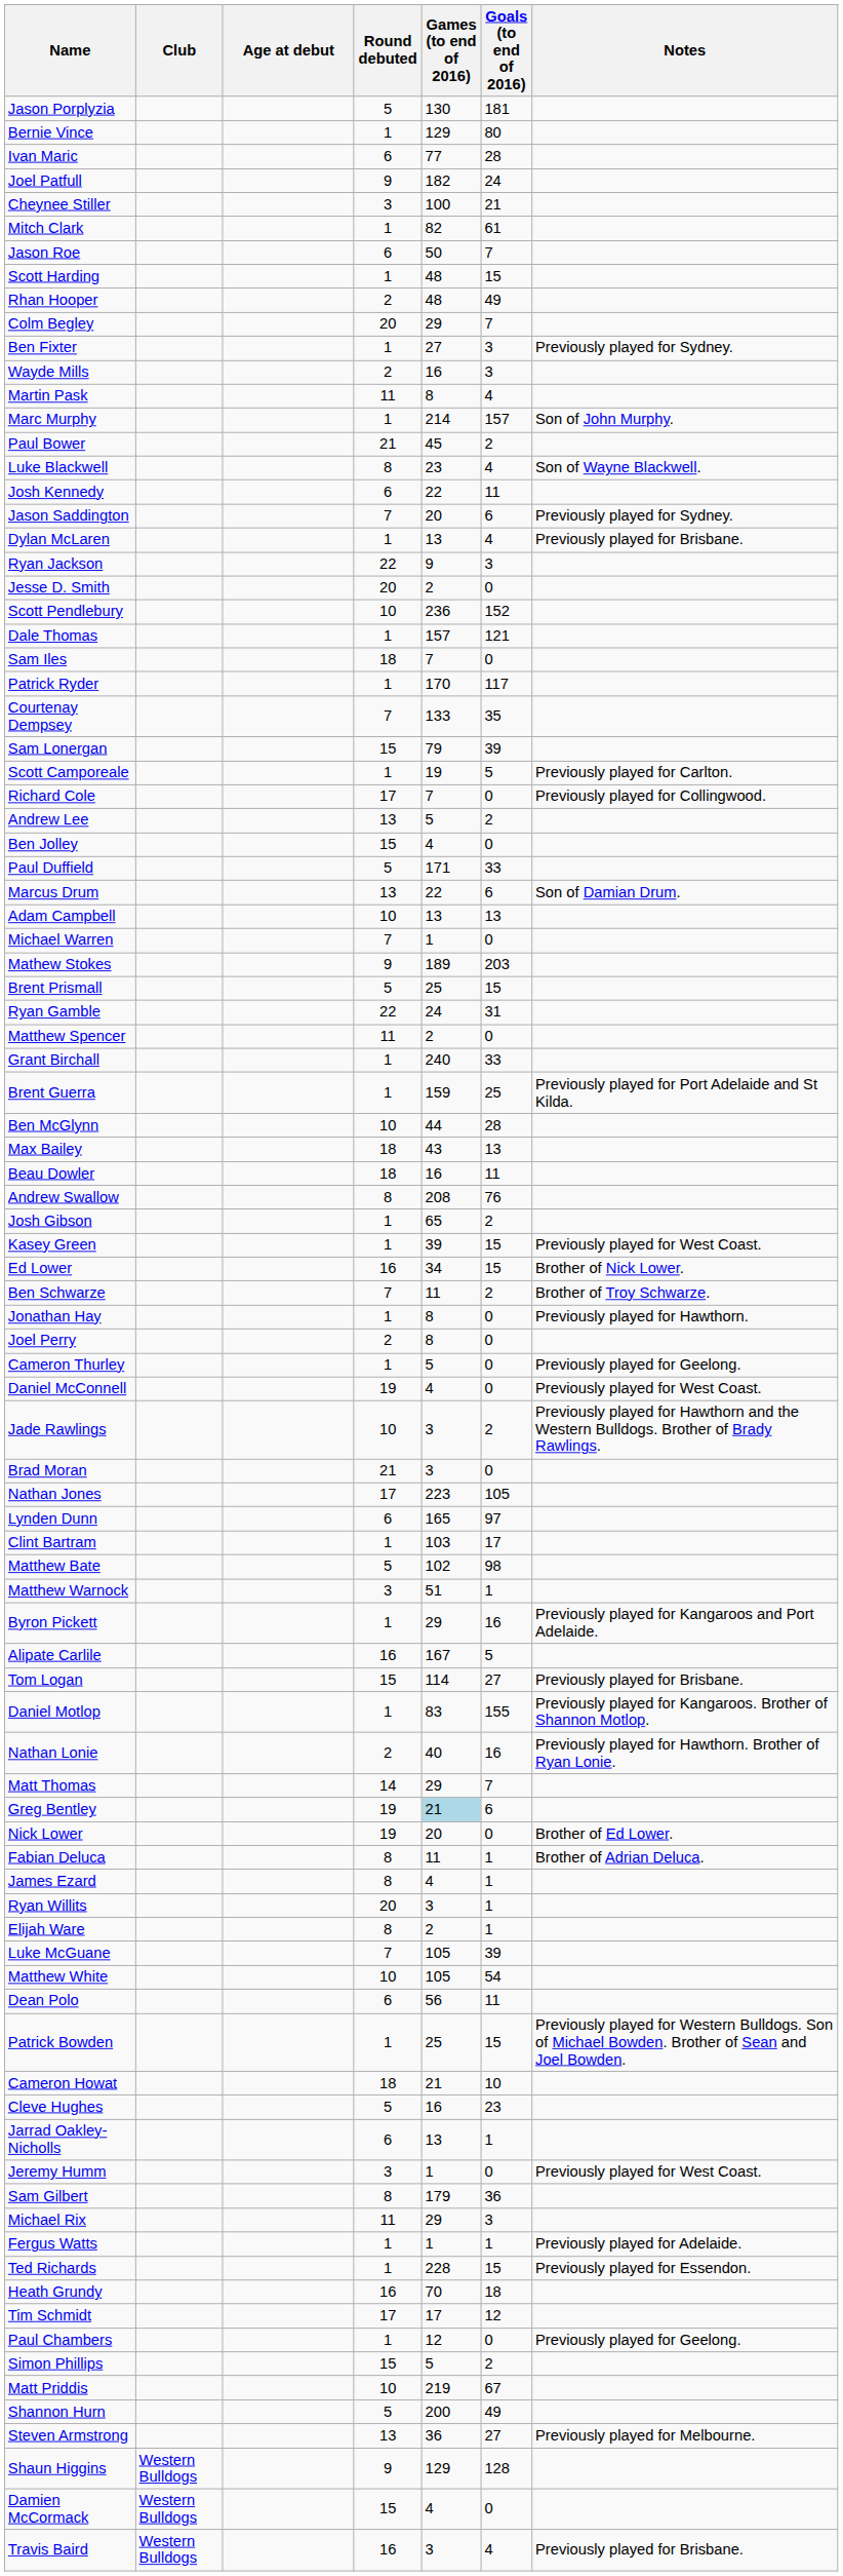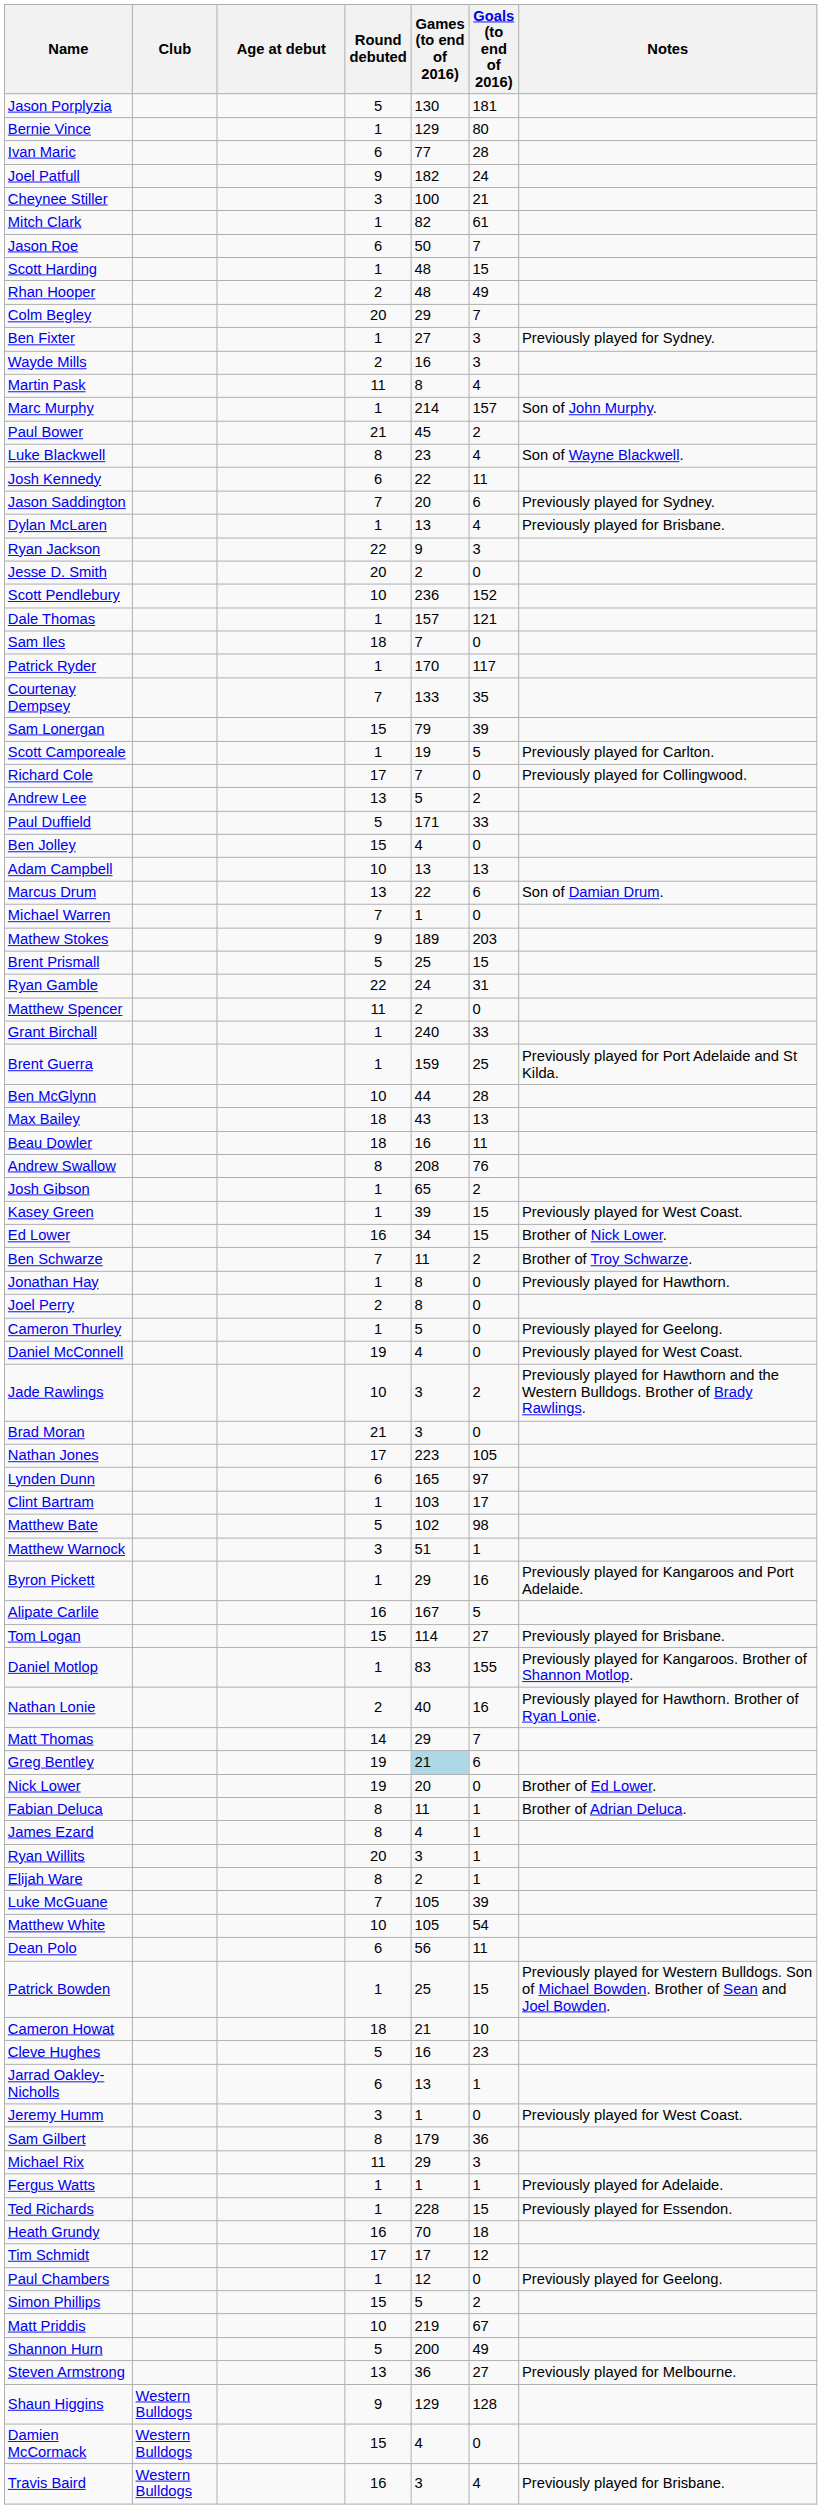 <table class="wikitable sortable" style="width:100%;">
 <tr style="background:#efefef;">
 <th style="width:15%;">Name</th>
 <th style="width:10%;">Club</th>
 <th style="width:15%;">Age at debut</th>
 <th width=5%>Round debuted</th>
 <th width=5%>Games (to end of 2016)</th>
 <th width=5%><a href='#'>Goals</a> (to end of 2016)</th>
 <th style="width:35%;">Notes</th>
 </tr>
 <tr>
 <td><a href='#'>Jason Porplyzia</a></td>
 <td></td>
 <td></td>
 <td style="text-align:center;">5</td>
 <td>130</td>
 <td>181</td>
 <td></td>
 </tr>
 <tr>
 <td><a href='#'>Bernie Vince</a></td>
 <td></td>
 <td></td>
 <td style="text-align:center;">1</td>
 <td>129</td>
 <td>80</td>
 <td></td>
 </tr>
 <tr>
 <td><a href='#'>Ivan Maric</a></td>
 <td></td>
 <td></td>
 <td style="text-align:center;">6</td>
 <td>77</td>
 <td>28</td>
 <td></td>
 </tr>
 <tr>
 <td><a href='#'>Joel Patfull</a></td>
 <td></td>
 <td></td>
 <td style="text-align:center;">9</td>
 <td>182</td>
 <td>24</td>
 <td></td>
 </tr>
 <tr>
 <td><a href='#'>Cheynee Stiller</a></td>
 <td></td>
 <td></td>
 <td style="text-align:center;">3</td>
 <td>100</td>
 <td>21</td>
 <td></td>
 </tr>
 <tr>
 <td><a href='#'>Mitch Clark</a></td>
 <td></td>
 <td></td>
 <td style="text-align:center;">1</td>
 <td>82</td>
 <td>61</td>
 <td></td>
 </tr>
 <tr>
 <td><a href='#'>Jason Roe</a></td>
 <td></td>
 <td></td>
 <td style="text-align:center;">6</td>
 <td>50</td>
 <td>7</td>
 <td></td>
 </tr>
 <tr>
 <td><a href='#'>Scott Harding</a></td>
 <td></td>
 <td></td>
 <td style="text-align:center;">1</td>
 <td>48</td>
 <td>15</td>
 <td></td>
 </tr>
 <tr>
 <td><a href='#'>Rhan Hooper</a></td>
 <td></td>
 <td></td>
 <td style="text-align:center;">2</td>
 <td>48</td>
 <td>49</td>
 <td></td>
 </tr>
 <tr>
 <td><a href='#'>Colm Begley</a></td>
 <td></td>
 <td></td>
 <td style="text-align:center;">20</td>
 <td>29</td>
 <td>7</td>
 <td></td>
 </tr>
 <tr>
 <td><a href='#'>Ben Fixter</a></td>
 <td></td>
 <td></td>
 <td style="text-align:center;">1</td>
 <td>27</td>
 <td>3</td>
 <td>Previously played for Sydney.</td>
 </tr>
 <tr>
 <td><a href='#'>Wayde Mills</a></td>
 <td></td>
 <td></td>
 <td style="text-align:center;">2</td>
 <td>16</td>
 <td>3</td>
 <td></td>
 </tr>
 <tr>
 <td><a href='#'>Martin Pask</a></td>
 <td></td>
 <td></td>
 <td style="text-align:center;">11</td>
 <td>8</td>
 <td>4</td>
 <td></td>
 </tr>
 <tr>
 <td><a href='#'>Marc Murphy</a></td>
 <td></td>
 <td></td>
 <td style="text-align:center;">1</td>
 <td>214</td>
 <td>157</td>
 <td>Son of <a href='#'>John Murphy</a>.</td>
 </tr>
 <tr>
 <td><a href='#'>Paul Bower</a></td>
 <td></td>
 <td></td>
 <td style="text-align:center;">21</td>
 <td>45</td>
 <td>2</td>
 <td></td>
 </tr>
 <tr>
 <td><a href='#'>Luke Blackwell</a></td>
 <td></td>
 <td></td>
 <td style="text-align:center;">8</td>
 <td>23</td>
 <td>4</td>
 <td>Son of <a href='#'>Wayne Blackwell</a>.</td>
 </tr>
 <tr>
 <td><a href='#'>Josh Kennedy</a></td>
 <td></td>
 <td></td>
 <td style="text-align:center;">6</td>
 <td>22</td>
 <td>11</td>
 <td></td>
 </tr>
 <tr>
 <td><a href='#'>Jason Saddington</a></td>
 <td></td>
 <td></td>
 <td style="text-align:center;">7</td>
 <td>20</td>
 <td>6</td>
 <td>Previously played for Sydney.</td>
 </tr>
 <tr>
 <td><a href='#'>Dylan McLaren</a></td>
 <td></td>
 <td></td>
 <td style="text-align:center;">1</td>
 <td>13</td>
 <td>4</td>
 <td>Previously played for Brisbane.</td>
 </tr>
 <tr>
 <td><a href='#'>Ryan Jackson</a></td>
 <td></td>
 <td></td>
 <td style="text-align:center;">22</td>
 <td>9</td>
 <td>3</td>
 <td></td>
 </tr>
 <tr>
 <td><a href='#'>Jesse D. Smith</a></td>
 <td></td>
 <td></td>
 <td style="text-align:center;">20</td>
 <td>2</td>
 <td>0</td>
 <td></td>
 </tr>
 <tr>
 <td><a href='#'>Scott Pendlebury</a></td>
 <td></td>
 <td></td>
 <td style="text-align:center;">10</td>
 <td>236</td>
 <td>152</td>
 <td></td>
 </tr>
 <tr>
 <td><a href='#'>Dale Thomas</a></td>
 <td></td>
 <td></td>
 <td style="text-align:center;">1</td>
 <td>157</td>
 <td>121</td>
 <td></td>
 </tr>
 <tr>
 <td><a href='#'>Sam Iles</a></td>
 <td></td>
 <td></td>
 <td style="text-align:center;">18</td>
 <td>7</td>
 <td>0</td>
 <td></td>
 </tr>
 <tr>
 <td><a href='#'>Patrick Ryder</a></td>
 <td></td>
 <td></td>
 <td style="text-align:center;">1</td>
 <td>170</td>
 <td>117</td>
 <td></td>
 </tr>
 <tr>
 <td><a href='#'>Courtenay Dempsey</a></td>
 <td></td>
 <td></td>
 <td style="text-align:center;">7</td>
 <td>133</td>
 <td>35</td>
 <td></td>
 </tr>
 <tr>
 <td><a href='#'>Sam Lonergan</a></td>
 <td></td>
 <td></td>
 <td style="text-align:center;">15</td>
 <td>79</td>
 <td>39</td>
 <td></td>
 </tr>
 <tr>
 <td><a href='#'>Scott Camporeale</a></td>
 <td></td>
 <td></td>
 <td style="text-align:center;">1</td>
 <td>19</td>
 <td>5</td>
 <td>Previously played for Carlton.</td>
 </tr>
 <tr>
 <td><a href='#'>Richard Cole</a></td>
 <td></td>
 <td></td>
 <td style="text-align:center;">17</td>
 <td>7</td>
 <td>0</td>
 <td>Previously played for Collingwood.</td>
 </tr>
 <tr>
 <td><a href='#'>Andrew Lee</a></td>
 <td></td>
 <td></td>
 <td style="text-align:center;">13</td>
 <td>5</td>
 <td>2</td>
 <td></td>
 </tr>
 <tr>
+<td><a href='#'>Paul Duffield</a></td>
+<td></td>
+<td></td>
+<td style="text-align:center;">5</td>
+<td>171</td>
+<td>33</td>
+<td></td>
+</tr>
+<tr>
 <td><a href='#'>Ben Jolley</a></td>
 <td></td>
 <td></td>
 <td style="text-align:center;">15</td>
 <td>4</td>
 <td>0</td>
 <td></td>
 </tr>
 <tr>
-<td><a href='#'>Paul Duffield</a></td>
+<td><a href='#'>Adam Campbell</a></td>
 <td></td>
 <td></td>
-<td style="text-align:center;">5</td>
-<td>171</td>
-<td>33</td>
+<td style="text-align:center;">10</td>
+<td>13</td>
+<td>13</td>
 <td></td>
 </tr>
 <tr>
 <td><a href='#'>Marcus Drum</a></td>
 <td></td>
 <td></td>
 <td style="text-align:center;">13</td>
 <td>22</td>
 <td>6</td>
 <td>Son of <a href='#'>Damian Drum</a>.</td>
-</tr>
-<tr>
-<td><a href='#'>Adam Campbell</a></td>
-<td></td>
-<td></td>
-<td style="text-align:center;">10</td>
-<td>13</td>
-<td>13</td>
-<td></td>
 </tr>
 <tr>
 <td><a href='#'>Michael Warren</a></td>
 <td></td>
 <td></td>
 <td style="text-align:center;">7</td>
 <td>1</td>
 <td>0</td>
 <td></td>
 </tr>
 <tr>
 <td><a href='#'>Mathew Stokes</a></td>
 <td></td>
 <td></td>
 <td style="text-align:center;">9</td>
 <td>189</td>
 <td>203</td>
 <td></td>
 </tr>
 <tr>
 <td><a href='#'>Brent Prismall</a></td>
 <td></td>
 <td></td>
 <td style="text-align:center;">5</td>
 <td>25</td>
 <td>15</td>
 <td></td>
 </tr>
 <tr>
 <td><a href='#'>Ryan Gamble</a></td>
 <td></td>
 <td></td>
 <td style="text-align:center;">22</td>
 <td>24</td>
 <td>31</td>
 <td></td>
 </tr>
 <tr>
 <td><a href='#'>Matthew Spencer</a></td>
 <td></td>
 <td></td>
 <td style="text-align:center;">11</td>
 <td>2</td>
 <td>0</td>
 <td></td>
 </tr>
 <tr>
 <td><a href='#'>Grant Birchall</a></td>
 <td></td>
 <td></td>
 <td style="text-align:center;">1</td>
 <td>240</td>
 <td>33</td>
 <td></td>
 </tr>
 <tr>
 <td><a href='#'>Brent Guerra</a></td>
 <td></td>
 <td></td>
 <td style="text-align:center;">1</td>
 <td>159</td>
 <td>25</td>
 <td>Previously played for Port Adelaide and St Kilda.</td>
 </tr>
 <tr>
 <td><a href='#'>Ben McGlynn</a></td>
 <td></td>
 <td></td>
 <td style="text-align:center;">10</td>
 <td>44</td>
 <td>28</td>
 <td></td>
 </tr>
 <tr>
 <td><a href='#'>Max Bailey</a></td>
 <td></td>
 <td></td>
 <td style="text-align:center;">18</td>
 <td>43</td>
 <td>13</td>
 <td></td>
 </tr>
 <tr>
 <td><a href='#'>Beau Dowler</a></td>
 <td></td>
 <td></td>
 <td style="text-align:center;">18</td>
 <td>16</td>
 <td>11</td>
 <td></td>
 </tr>
 <tr>
 <td><a href='#'>Andrew Swallow</a></td>
 <td></td>
 <td></td>
 <td style="text-align:center;">8</td>
 <td>208</td>
 <td>76</td>
 <td></td>
 </tr>
 <tr>
 <td><a href='#'>Josh Gibson</a></td>
 <td></td>
 <td></td>
 <td style="text-align:center;">1</td>
 <td>65</td>
 <td>2</td>
 <td></td>
 </tr>
 <tr>
 <td><a href='#'>Kasey Green</a></td>
 <td></td>
 <td></td>
 <td style="text-align:center;">1</td>
 <td>39</td>
 <td>15</td>
 <td>Previously played for West Coast.</td>
 </tr>
 <tr>
 <td><a href='#'>Ed Lower</a></td>
 <td></td>
 <td></td>
 <td style="text-align:center;">16</td>
 <td>34</td>
 <td>15</td>
 <td>Brother of <a href='#'>Nick Lower</a>.</td>
 </tr>
 <tr>
 <td><a href='#'>Ben Schwarze</a></td>
 <td></td>
 <td></td>
 <td style="text-align:center;">7</td>
 <td>11</td>
 <td>2</td>
 <td>Brother of <a href='#'>Troy Schwarze</a>.</td>
 </tr>
 <tr>
 <td><a href='#'>Jonathan Hay</a></td>
 <td></td>
 <td></td>
 <td style="text-align:center;">1</td>
 <td>8</td>
 <td>0</td>
 <td>Previously played for Hawthorn.</td>
 </tr>
 <tr>
 <td><a href='#'>Joel Perry</a></td>
 <td></td>
 <td></td>
 <td style="text-align:center;">2</td>
 <td>8</td>
 <td>0</td>
 <td></td>
 </tr>
 <tr>
 <td><a href='#'>Cameron Thurley</a></td>
 <td></td>
 <td></td>
 <td style="text-align:center;">1</td>
 <td>5</td>
 <td>0</td>
 <td>Previously played for Geelong.</td>
 </tr>
 <tr>
 <td><a href='#'>Daniel McConnell</a></td>
 <td></td>
 <td></td>
 <td style="text-align:center;">19</td>
 <td>4</td>
 <td>0</td>
 <td>Previously played for West Coast.</td>
 </tr>
 <tr>
 <td><a href='#'>Jade Rawlings</a></td>
 <td></td>
 <td></td>
 <td style="text-align:center;">10</td>
 <td>3</td>
 <td>2</td>
 <td>Previously played for Hawthorn and the Western Bulldogs. Brother of <a href='#'>Brady Rawlings</a>.</td>
 </tr>
 <tr>
 <td><a href='#'>Brad Moran</a></td>
 <td></td>
 <td></td>
 <td style="text-align:center;">21</td>
 <td>3</td>
 <td>0</td>
 <td></td>
 </tr>
 <tr>
 <td><a href='#'>Nathan Jones</a></td>
 <td></td>
 <td></td>
 <td style="text-align:center;">17</td>
 <td>223</td>
 <td>105</td>
 <td></td>
 </tr>
 <tr>
 <td><a href='#'>Lynden Dunn</a></td>
 <td></td>
 <td></td>
 <td style="text-align:center;">6</td>
 <td>165</td>
 <td>97</td>
 <td></td>
 </tr>
 <tr>
 <td><a href='#'>Clint Bartram</a></td>
 <td></td>
 <td></td>
 <td style="text-align:center;">1</td>
 <td>103</td>
 <td>17</td>
 <td></td>
 </tr>
 <tr>
 <td><a href='#'>Matthew Bate</a></td>
 <td></td>
 <td></td>
 <td style="text-align:center;">5</td>
 <td>102</td>
 <td>98</td>
 <td></td>
 </tr>
 <tr>
 <td><a href='#'>Matthew Warnock</a></td>
 <td></td>
 <td></td>
 <td style="text-align:center;">3</td>
 <td>51</td>
 <td>1</td>
 <td></td>
 </tr>
 <tr>
 <td><a href='#'>Byron Pickett</a></td>
 <td></td>
 <td></td>
 <td style="text-align:center;">1</td>
 <td>29</td>
 <td>16</td>
 <td>Previously played for Kangaroos and Port Adelaide.</td>
 </tr>
 <tr>
 <td><a href='#'>Alipate Carlile</a></td>
 <td></td>
 <td></td>
 <td style="text-align:center;">16</td>
 <td>167</td>
 <td>5</td>
 <td></td>
 </tr>
 <tr>
 <td><a href='#'>Tom Logan</a></td>
 <td></td>
 <td></td>
 <td style="text-align:center;">15</td>
 <td>114</td>
 <td>27</td>
 <td>Previously played for Brisbane.</td>
 </tr>
 <tr>
 <td><a href='#'>Daniel Motlop</a></td>
 <td></td>
 <td></td>
 <td style="text-align:center;">1</td>
 <td>83</td>
 <td>155</td>
 <td>Previously played for Kangaroos. Brother of <a href='#'>Shannon Motlop</a>.</td>
 </tr>
 <tr>
 <td><a href='#'>Nathan Lonie</a></td>
 <td></td>
 <td></td>
 <td style="text-align:center;">2</td>
 <td>40</td>
 <td>16</td>
 <td>Previously played for Hawthorn. Brother of <a href='#'>Ryan Lonie</a>.</td>
 </tr>
 <tr>
 <td><a href='#'>Matt Thomas</a></td>
 <td></td>
 <td></td>
 <td style="text-align:center;">14</td>
 <td>29</td>
 <td>7</td>
 <td></td>
 </tr>
 <tr>
 <td><a href='#'>Greg Bentley</a></td>
 <td></td>
 <td></td>
 <td style="text-align:center;">19</td>
 <td style="background: lightblue;">21</td>
 <td>6</td>
 <td></td>
 </tr>
 <tr>
 <td><a href='#'>Nick Lower</a></td>
 <td></td>
 <td></td>
 <td style="text-align:center;">19</td>
 <td>20</td>
 <td>0</td>
 <td>Brother of <a href='#'>Ed Lower</a>.</td>
 </tr>
 <tr>
 <td><a href='#'>Fabian Deluca</a></td>
 <td></td>
 <td></td>
 <td style="text-align:center;">8</td>
 <td>11</td>
 <td>1</td>
 <td>Brother of <a href='#'>Adrian Deluca</a>.</td>
 </tr>
 <tr>
 <td><a href='#'>James Ezard</a></td>
 <td></td>
 <td></td>
 <td style="text-align:center;">8</td>
 <td>4</td>
 <td>1</td>
 <td></td>
 </tr>
 <tr>
 <td><a href='#'>Ryan Willits</a></td>
 <td></td>
 <td></td>
 <td style="text-align:center;">20</td>
 <td>3</td>
 <td>1</td>
 <td></td>
 </tr>
 <tr>
 <td><a href='#'>Elijah Ware</a></td>
 <td></td>
 <td></td>
 <td style="text-align:center;">8</td>
 <td>2</td>
 <td>1</td>
 <td></td>
 </tr>
 <tr>
 <td><a href='#'>Luke McGuane</a></td>
 <td></td>
 <td></td>
 <td style="text-align:center;">7</td>
 <td>105</td>
 <td>39</td>
 <td></td>
 </tr>
 <tr>
 <td><a href='#'>Matthew White</a></td>
 <td></td>
 <td></td>
 <td style="text-align:center;">10</td>
 <td>105</td>
 <td>54</td>
 <td></td>
 </tr>
 <tr>
 <td><a href='#'>Dean Polo</a></td>
 <td></td>
 <td></td>
 <td style="text-align:center;">6</td>
 <td>56</td>
 <td>11</td>
 <td></td>
 </tr>
 <tr>
 <td><a href='#'>Patrick Bowden</a></td>
 <td></td>
 <td></td>
 <td style="text-align:center;">1</td>
 <td>25</td>
 <td>15</td>
 <td>Previously played for Western Bulldogs. Son of <a href='#'>Michael Bowden</a>. Brother of <a href='#'>Sean</a> and <a href='#'>Joel Bowden</a>.</td>
 </tr>
 <tr>
 <td><a href='#'>Cameron Howat</a></td>
 <td></td>
 <td></td>
 <td style="text-align:center;">18</td>
 <td>21</td>
 <td>10</td>
 <td></td>
 </tr>
 <tr>
 <td><a href='#'>Cleve Hughes</a></td>
 <td></td>
 <td></td>
 <td style="text-align:center;">5</td>
 <td>16</td>
 <td>23</td>
 <td></td>
 </tr>
 <tr>
 <td><a href='#'>Jarrad Oakley-Nicholls</a></td>
 <td></td>
 <td></td>
 <td style="text-align:center;">6</td>
 <td>13</td>
 <td>1</td>
 <td></td>
 </tr>
 <tr>
 <td><a href='#'>Jeremy Humm</a></td>
 <td></td>
 <td></td>
 <td style="text-align:center;">3</td>
 <td>1</td>
 <td>0</td>
 <td>Previously played for West Coast.</td>
 </tr>
 <tr>
 <td><a href='#'>Sam Gilbert</a></td>
 <td></td>
 <td></td>
 <td style="text-align:center;">8</td>
 <td>179</td>
 <td>36</td>
 <td></td>
 </tr>
 <tr>
 <td><a href='#'>Michael Rix</a></td>
 <td></td>
 <td></td>
 <td style="text-align:center;">11</td>
 <td>29</td>
 <td>3</td>
 <td></td>
 </tr>
 <tr>
 <td><a href='#'>Fergus Watts</a></td>
 <td></td>
 <td></td>
 <td style="text-align:center;">1</td>
 <td>1</td>
 <td>1</td>
 <td>Previously played for Adelaide.</td>
 </tr>
 <tr>
 <td><a href='#'>Ted Richards</a></td>
 <td></td>
 <td></td>
 <td style="text-align:center;">1</td>
 <td>228</td>
 <td>15</td>
 <td>Previously played for Essendon.</td>
 </tr>
 <tr>
 <td><a href='#'>Heath Grundy</a></td>
 <td></td>
 <td></td>
 <td style="text-align:center;">16</td>
 <td>70</td>
 <td>18</td>
 <td></td>
 </tr>
 <tr>
 <td><a href='#'>Tim Schmidt</a></td>
 <td></td>
 <td></td>
 <td style="text-align:center;">17</td>
 <td>17</td>
 <td>12</td>
 <td></td>
 </tr>
 <tr>
 <td><a href='#'>Paul Chambers</a></td>
 <td></td>
 <td></td>
 <td style="text-align:center;">1</td>
 <td>12</td>
 <td>0</td>
 <td>Previously played for Geelong.</td>
 </tr>
 <tr>
 <td><a href='#'>Simon Phillips</a></td>
 <td></td>
 <td></td>
 <td style="text-align:center;">15</td>
 <td>5</td>
 <td>2</td>
 <td></td>
 </tr>
 <tr>
 <td><a href='#'>Matt Priddis</a></td>
 <td></td>
 <td></td>
 <td style="text-align:center;">10</td>
 <td>219</td>
 <td>67</td>
 <td></td>
 </tr>
 <tr>
 <td><a href='#'>Shannon Hurn</a></td>
 <td></td>
 <td></td>
 <td style="text-align:center;">5</td>
 <td>200</td>
 <td>49</td>
 <td></td>
 </tr>
 <tr>
 <td><a href='#'>Steven Armstrong</a></td>
 <td></td>
 <td></td>
 <td style="text-align:center;">13</td>
 <td>36</td>
 <td>27</td>
 <td>Previously played for Melbourne.</td>
 </tr>
 <tr>
 <td><a href='#'>Shaun Higgins</a></td>
 <td><a href='#'>Western Bulldogs</a></td>
 <td></td>
 <td style="text-align:center;">9</td>
 <td>129</td>
 <td>128</td>
 <td></td>
 </tr>
 <tr>
 <td><a href='#'>Damien McCormack</a></td>
 <td><a href='#'>Western Bulldogs</a></td>
 <td></td>
 <td style="text-align:center;">15</td>
 <td>4</td>
 <td>0</td>
 <td></td>
 </tr>
 <tr>
 <td><a href='#'>Travis Baird</a></td>
 <td><a href='#'>Western Bulldogs</a></td>
 <td></td>
 <td style="text-align:center;">16</td>
 <td>3</td>
 <td>4</td>
 <td>Previously played for Brisbane.</td>
 </tr>
 </table>
